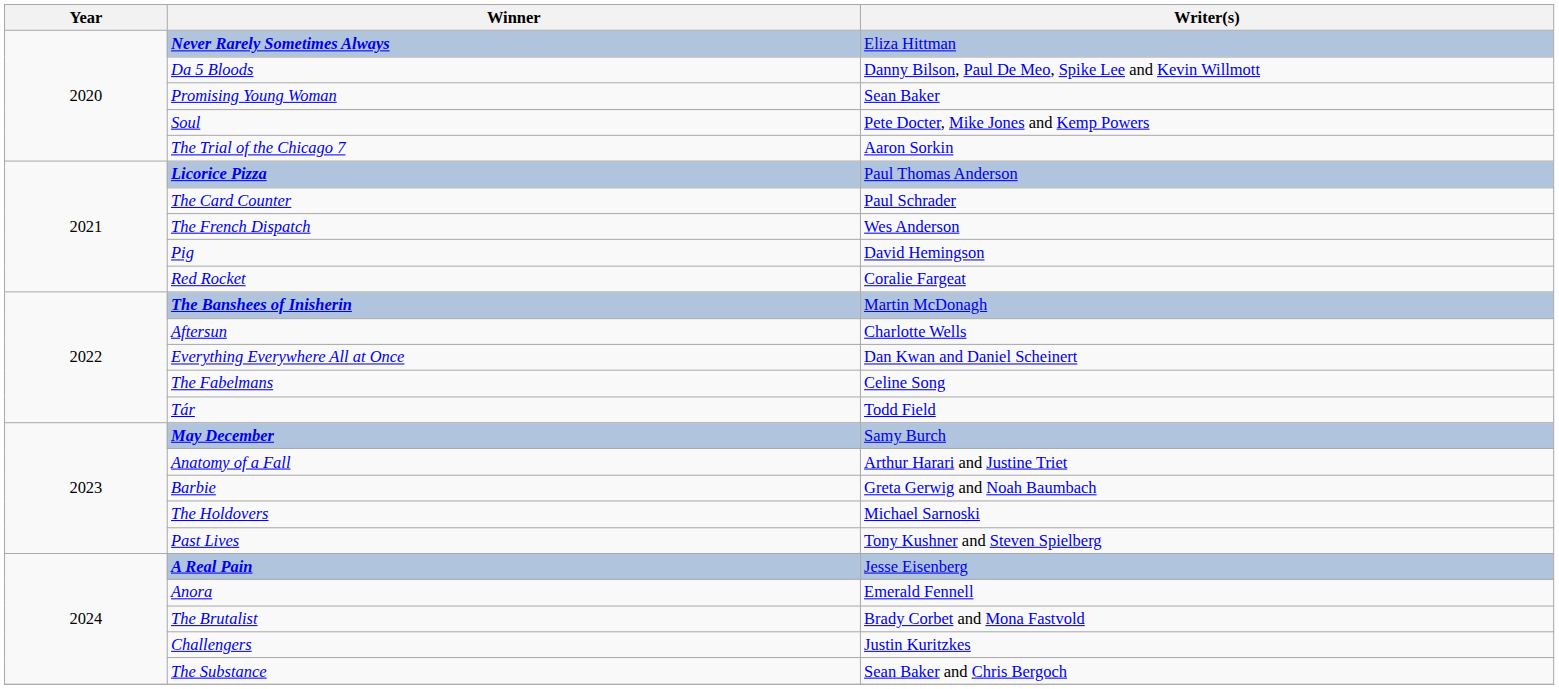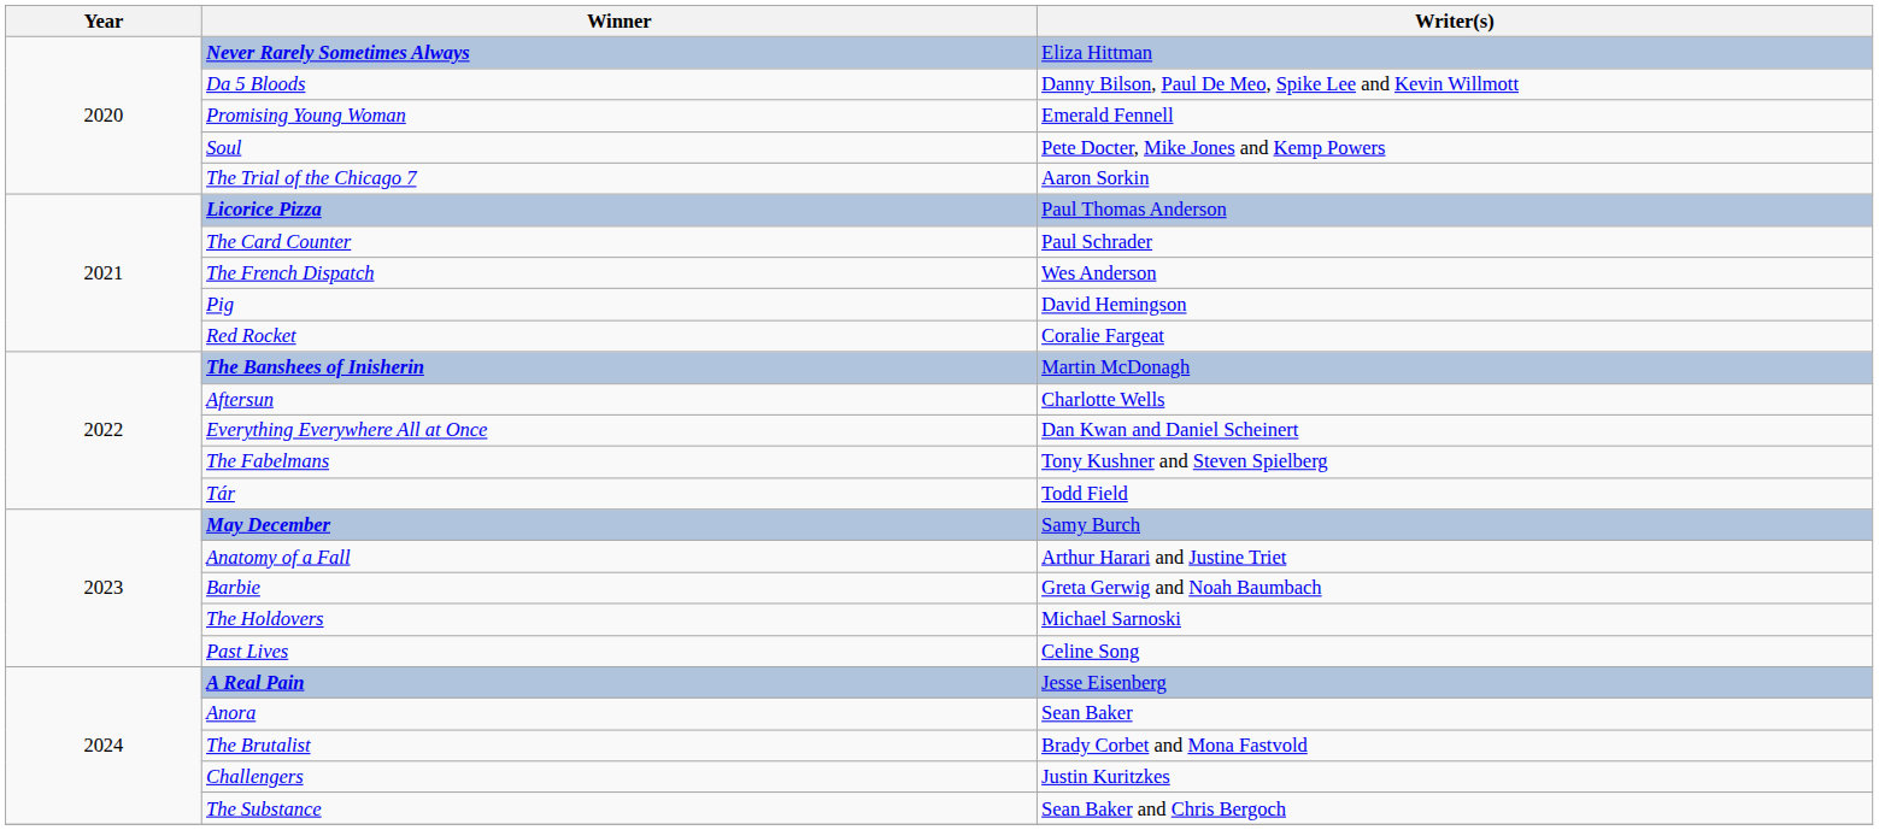 <table class="wikitable" width="95%" cellpadding="5">
 <tr>
 <th width="100"><strong>Year</strong></th>
 <th width="450"><strong>Winner</strong></th>
 <th width="450"><strong>Writer(s)</strong></th>
 </tr>
 <tr>
 <td rowspan="5" style="text-align:center;">2020</td>
 <td style="background:#B0C4DE;"><strong><em><a href='#'>Never Rarely Sometimes Always</a></em></strong></td>
 <td style="background:#B0C4DE;"><a href='#'>Eliza Hittman</a></td>
 </tr>
 <tr>
 <td><em><a href='#'>Da 5 Bloods</a></em></td>
 <td><a href='#'>Danny Bilson</a>, <a href='#'>Paul De Meo</a>, <a href='#'>Spike Lee</a> and <a href='#'>Kevin Willmott</a></td>
 </tr>
 <tr>
 <td><em><a href='#'>Promising Young Woman</a></em></td>
-<td><a href='#'>Sean Baker</a></td>
+<td><a href='#'>Emerald Fennell</a></td>
 </tr>
 <tr>
 <td><em><a href='#'>Soul</a></em></td>
 <td><a href='#'>Pete Docter</a>, <a href='#'>Mike Jones</a> and <a href='#'>Kemp Powers</a></td>
 </tr>
 <tr>
 <td><em><a href='#'>The Trial of the Chicago 7</a></em></td>
 <td><a href='#'>Aaron Sorkin</a></td>
 </tr>
 <tr>
 <td rowspan="5" style="text-align:center;">2021</td>
 <td style="background:#B0C4DE;"><strong><em><a href='#'>Licorice Pizza</a></em></strong></td>
 <td style="background:#B0C4DE;"><a href='#'>Paul Thomas Anderson</a></td>
 </tr>
 <tr>
 <td><em><a href='#'>The Card Counter</a></em></td>
 <td><a href='#'>Paul Schrader</a></td>
 </tr>
 <tr>
 <td><em><a href='#'>The French Dispatch</a></em></td>
 <td><a href='#'>Wes Anderson</a></td>
 </tr>
 <tr>
 <td><em><a href='#'>Pig</a></em></td>
 <td><a href='#'>David Hemingson</a></td>
 </tr>
 <tr>
 <td><em><a href='#'>Red Rocket</a></em></td>
 <td><a href='#'>Coralie Fargeat</a></td>
 </tr>
 <tr>
 <td rowspan="5" style="text-align:center;">2022</td>
 <td style="background:#B0C4DE;"><strong><em><a href='#'>The Banshees of Inisherin</a></em></strong></td>
 <td style="background:#B0C4DE;"><a href='#'>Martin McDonagh</a></td>
 </tr>
 <tr>
 <td><em><a href='#'>Aftersun</a></em></td>
 <td><a href='#'>Charlotte Wells</a></td>
 </tr>
 <tr>
 <td><em><a href='#'>Everything Everywhere All at Once</a></em></td>
 <td><a href='#'>Dan Kwan and Daniel Scheinert</a></td>
 </tr>
 <tr>
 <td><em><a href='#'>The Fabelmans</a></em></td>
-<td><a href='#'>Celine Song</a></td>
+<td><a href='#'>Tony Kushner</a> and <a href='#'>Steven Spielberg</a></td>
 </tr>
 <tr>
 <td><em><a href='#'>Tár</a></em></td>
 <td><a href='#'>Todd Field</a></td>
 </tr>
 <tr>
 <td rowspan="5" style="text-align:center;">2023</td>
 <td style="background:#B0C4DE;"><strong><em><a href='#'>May December</a></em></strong></td>
 <td style="background:#B0C4DE;"><a href='#'>Samy Burch</a></td>
 </tr>
 <tr>
 <td><em><a href='#'>Anatomy of a Fall</a></em></td>
 <td><a href='#'>Arthur Harari</a> and <a href='#'>Justine Triet</a></td>
 </tr>
 <tr>
 <td><em><a href='#'>Barbie</a></em></td>
 <td><a href='#'>Greta Gerwig</a> and <a href='#'>Noah Baumbach</a></td>
 </tr>
 <tr>
 <td><em><a href='#'>The Holdovers</a></em></td>
 <td><a href='#'>Michael Sarnoski</a></td>
 </tr>
 <tr>
 <td><em><a href='#'>Past Lives</a></em></td>
-<td><a href='#'>Tony Kushner</a> and <a href='#'>Steven Spielberg</a></td>
+<td><a href='#'>Celine Song</a></td>
 </tr>
 <tr>
 <td rowspan="5" style="text-align:center;">2024</td>
 <td style="background:#B0C4DE;"><strong><em><a href='#'>A Real Pain</a></em></strong></td>
 <td style="background:#B0C4DE;"><a href='#'>Jesse Eisenberg</a></td>
 </tr>
 <tr>
 <td><em><a href='#'>Anora</a></em></td>
-<td><a href='#'>Emerald Fennell</a></td>
+<td><a href='#'>Sean Baker</a></td>
 </tr>
 <tr>
 <td><em><a href='#'>The Brutalist</a></em></td>
 <td><a href='#'>Brady Corbet</a> and <a href='#'>Mona Fastvold</a></td>
 </tr>
 <tr>
 <td><em><a href='#'>Challengers</a></em></td>
 <td><a href='#'>Justin Kuritzkes</a></td>
 </tr>
 <tr>
 <td><em><a href='#'>The Substance</a></em></td>
 <td><a href='#'>Sean Baker</a> and <a href='#'>Chris Bergoch</a></td>
 </tr>
 <tr>
 </tr>
 </table>
